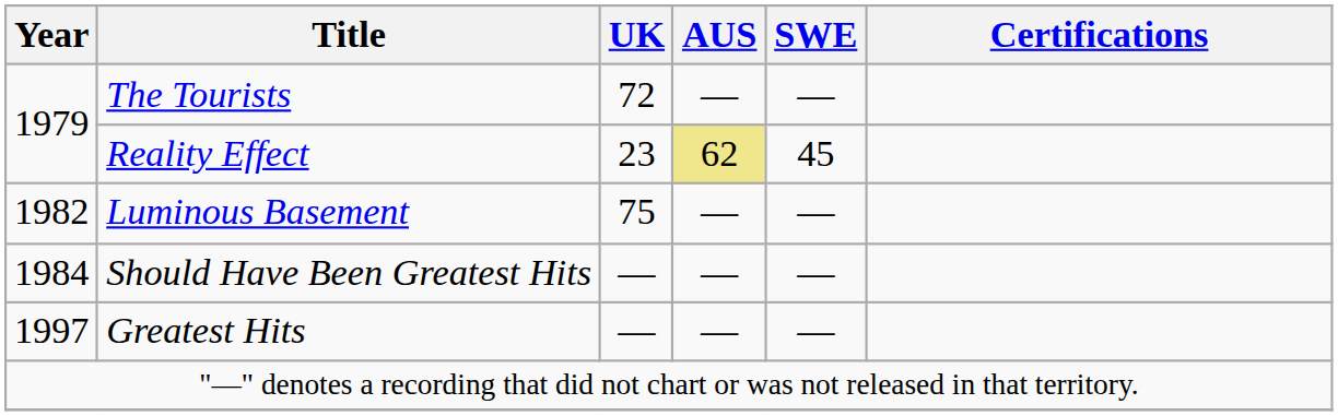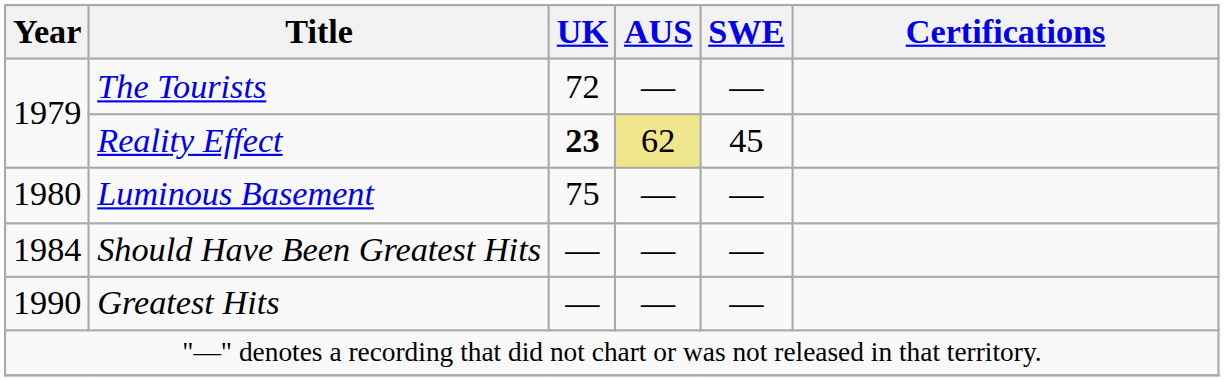 <table class="wikitable">
 <tr>
 <th>Year</th>
 <th>Title</th>
 <th><a href='#'>UK</a><br></th>
 <th><a href='#'>AUS</a><br></th>
 <th><a href='#'>SWE</a><br></th>
 <th scope="col" style="width:12em;"><a href='#'>Certifications</a></th>
 </tr>
 <tr>
 <td rowspan="2">1979</td>
 <td><em><a href='#'>The Tourists</a></em></td>
 <td align="center">72</td>
 <td align="center">—</td>
 <td align="center">—</td>
 <td></td>
 </tr>
 <tr>
 <td><em><a href='#'>Reality Effect</a></em></td>
-<td align="center">23</td>
+<td align="center"><strong>23</strong></td>
 <td align="center" style="background: khaki;">62</td>
 <td align="center">45</td>
 <td></td>
 </tr>
 <tr>
-<td>1982</td>
+<td>1980</td>
 <td><em><a href='#'>Luminous Basement</a></em></td>
 <td align="center">75</td>
 <td align="center">—</td>
 <td align="center">—</td>
 <td></td>
 </tr>
 <tr>
 <td>1984</td>
 <td><em>Should Have Been Greatest Hits</em></td>
 <td align="center">—</td>
 <td align="center">—</td>
 <td align="center">—</td>
 <td></td>
 </tr>
 <tr>
-<td>1997</td>
+<td>1990</td>
 <td><em>Greatest Hits</em></td>
 <td align="center">—</td>
 <td align="center">—</td>
 <td align="center">—</td>
 <td></td>
 </tr>
 <tr>
 <td colspan="8" style="font-size:80%" align="center">"—" denotes a recording that did not chart or was not released in that territory.</td>
 </tr>
 <tr>
 </tr>
 </table>
